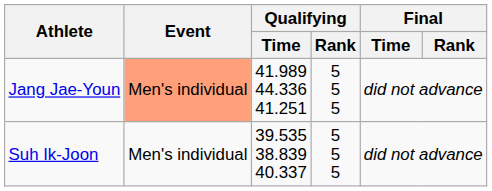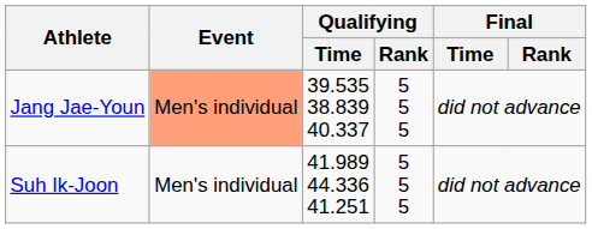 <table class=wikitable style="font-size:90%; text-align:center;">
 <tr>
 <th rowspan=2>Athlete</th>
 <th rowspan=2>Event</th>
 <th colspan=2>Qualifying</th>
 <th colspan=2>Final</th>
 </tr>
 <tr>
 <th>Time</th>
 <th>Rank</th>
 <th>Time</th>
 <th>Rank</th>
 </tr>
 <tr>
 <td align=left><a href='#'>Jang Jae-Youn</a></td>
 <td style="background: lightsalmon;">Men's individual</td>
-<td>41.989 <br> 44.336 <br> 41.251</td>
+<td>39.535 <br> 38.839 <br> 40.337</td>
 <td>5 <br> 5 <br> 5</td>
 <td colspan=2><em>did not advance</em></td>
 </tr>
 <tr>
 <td align=left><a href='#'>Suh Ik-Joon</a></td>
 <td>Men's individual</td>
-<td>39.535 <br> 38.839 <br> 40.337</td>
+<td>41.989 <br> 44.336 <br> 41.251</td>
 <td>5 <br> 5 <br> 5</td>
 <td colspan=2><em>did not advance</em></td>
 </tr>
 </table>
